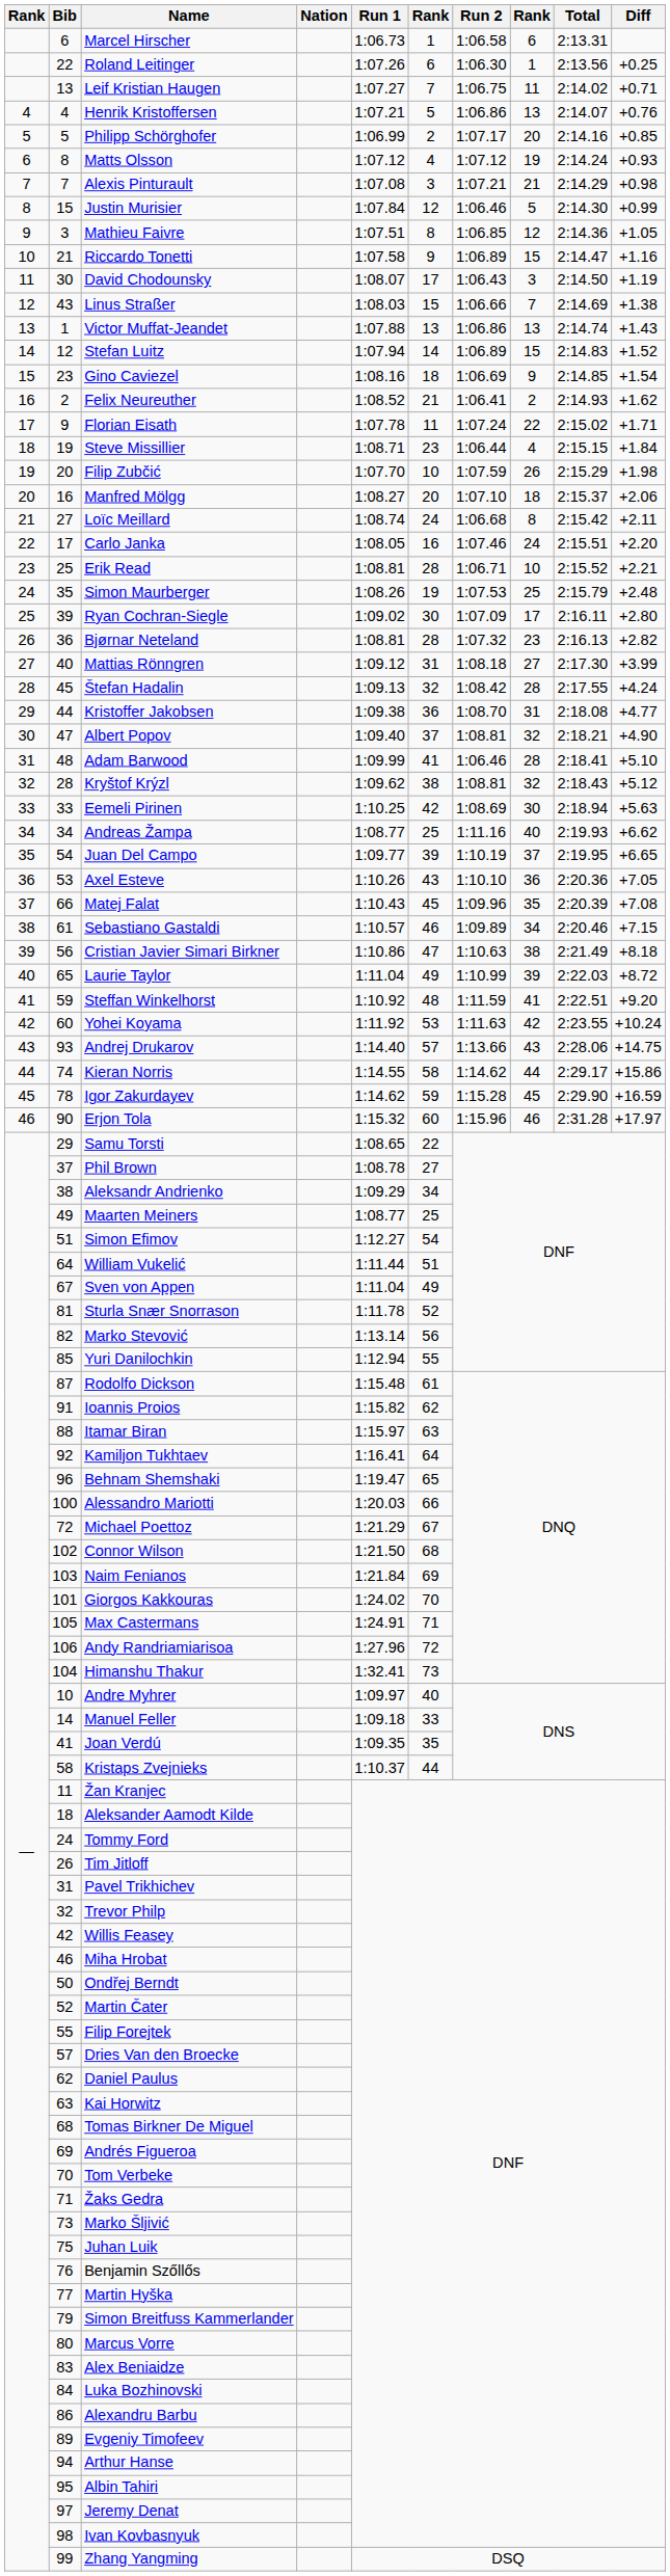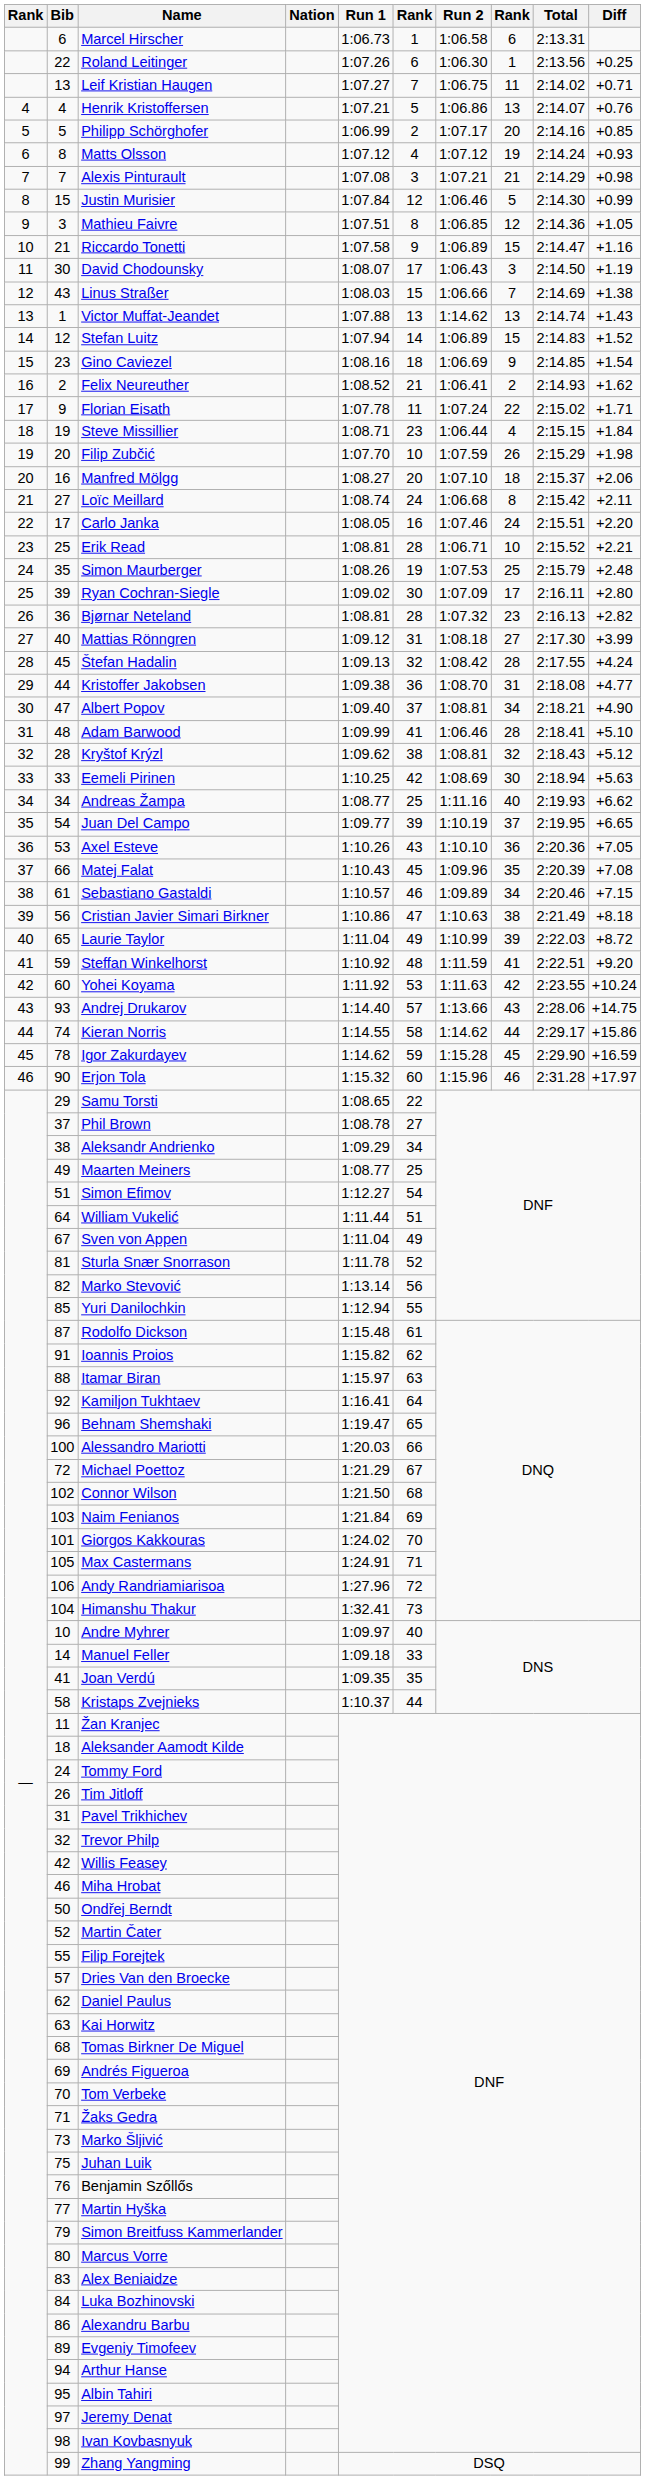 <table class="wikitable sortable" style="text-align:center">
 <tr>
 <th>Rank</th>
 <th>Bib</th>
 <th>Name</th>
 <th>Nation</th>
 <th>Run 1</th>
 <th>Rank</th>
 <th>Run 2</th>
 <th>Rank</th>
 <th>Total</th>
 <th>Diff</th>
 </tr>
 <tr>
 <td></td>
 <td>6</td>
 <td align=left><a href='#'>Marcel Hirscher</a></td>
 <td align=left></td>
 <td>1:06.73</td>
 <td>1</td>
 <td>1:06.58</td>
 <td>6</td>
 <td>2:13.31</td>
 <td></td>
 </tr>
 <tr>
 <td></td>
 <td>22</td>
 <td align=left><a href='#'>Roland Leitinger</a></td>
 <td align=left></td>
 <td>1:07.26</td>
 <td>6</td>
 <td>1:06.30</td>
 <td>1</td>
 <td>2:13.56</td>
 <td>+0.25</td>
 </tr>
 <tr>
 <td></td>
 <td>13</td>
 <td align=left><a href='#'>Leif Kristian Haugen</a></td>
 <td align=left></td>
 <td>1:07.27</td>
 <td>7</td>
 <td>1:06.75</td>
 <td>11</td>
 <td>2:14.02</td>
 <td>+0.71</td>
 </tr>
 <tr>
 <td>4</td>
 <td>4</td>
 <td align=left><a href='#'>Henrik Kristoffersen</a></td>
 <td align=left></td>
 <td>1:07.21</td>
 <td>5</td>
 <td>1:06.86</td>
 <td>13</td>
 <td>2:14.07</td>
 <td>+0.76</td>
 </tr>
 <tr>
 <td>5</td>
 <td>5</td>
 <td align=left><a href='#'>Philipp Schörghofer</a></td>
 <td align=left></td>
 <td>1:06.99</td>
 <td>2</td>
 <td>1:07.17</td>
 <td>20</td>
 <td>2:14.16</td>
 <td>+0.85</td>
 </tr>
 <tr>
 <td>6</td>
 <td>8</td>
 <td align=left><a href='#'>Matts Olsson</a></td>
 <td align=left></td>
 <td>1:07.12</td>
 <td>4</td>
 <td>1:07.12</td>
 <td>19</td>
 <td>2:14.24</td>
 <td>+0.93</td>
 </tr>
 <tr>
 <td>7</td>
 <td>7</td>
 <td align=left><a href='#'>Alexis Pinturault</a></td>
 <td align=left></td>
 <td>1:07.08</td>
 <td>3</td>
 <td>1:07.21</td>
 <td>21</td>
 <td>2:14.29</td>
 <td>+0.98</td>
 </tr>
 <tr>
 <td>8</td>
 <td>15</td>
 <td align=left><a href='#'>Justin Murisier</a></td>
 <td align=left></td>
 <td>1:07.84</td>
 <td>12</td>
 <td>1:06.46</td>
 <td>5</td>
 <td>2:14.30</td>
 <td>+0.99</td>
 </tr>
 <tr>
 <td>9</td>
 <td>3</td>
 <td align=left><a href='#'>Mathieu Faivre</a></td>
 <td align=left></td>
 <td>1:07.51</td>
 <td>8</td>
 <td>1:06.85</td>
 <td>12</td>
 <td>2:14.36</td>
 <td>+1.05</td>
 </tr>
 <tr>
 <td>10</td>
 <td>21</td>
 <td align=left><a href='#'>Riccardo Tonetti</a></td>
 <td align=left></td>
 <td>1:07.58</td>
 <td>9</td>
 <td>1:06.89</td>
 <td>15</td>
 <td>2:14.47</td>
 <td>+1.16</td>
 </tr>
 <tr>
 <td>11</td>
 <td>30</td>
 <td align=left><a href='#'>David Chodounsky</a></td>
 <td align=left></td>
 <td>1:08.07</td>
 <td>17</td>
 <td>1:06.43</td>
 <td>3</td>
 <td>2:14.50</td>
 <td>+1.19</td>
 </tr>
 <tr>
 <td>12</td>
 <td>43</td>
 <td align=left><a href='#'>Linus Straßer</a></td>
 <td align=left></td>
 <td>1:08.03</td>
 <td>15</td>
 <td>1:06.66</td>
 <td>7</td>
 <td>2:14.69</td>
 <td>+1.38</td>
 </tr>
 <tr>
 <td>13</td>
 <td>1</td>
 <td align=left><a href='#'>Victor Muffat-Jeandet</a></td>
 <td align=left></td>
 <td>1:07.88</td>
 <td>13</td>
-<td>1:06.86</td>
+<td>1:14.62</td>
 <td>13</td>
 <td>2:14.74</td>
 <td>+1.43</td>
 </tr>
 <tr>
 <td>14</td>
 <td>12</td>
 <td align=left><a href='#'>Stefan Luitz</a></td>
 <td align=left></td>
 <td>1:07.94</td>
 <td>14</td>
 <td>1:06.89</td>
 <td>15</td>
 <td>2:14.83</td>
 <td>+1.52</td>
 </tr>
 <tr>
 <td>15</td>
 <td>23</td>
 <td align=left><a href='#'>Gino Caviezel</a></td>
 <td align=left></td>
 <td>1:08.16</td>
 <td>18</td>
 <td>1:06.69</td>
 <td>9</td>
 <td>2:14.85</td>
 <td>+1.54</td>
 </tr>
 <tr>
 <td>16</td>
 <td>2</td>
 <td align=left><a href='#'>Felix Neureuther</a></td>
 <td align=left></td>
 <td>1:08.52</td>
 <td>21</td>
 <td>1:06.41</td>
 <td>2</td>
 <td>2:14.93</td>
 <td>+1.62</td>
 </tr>
 <tr>
 <td>17</td>
 <td>9</td>
 <td align=left><a href='#'>Florian Eisath</a></td>
 <td align=left></td>
 <td>1:07.78</td>
 <td>11</td>
 <td>1:07.24</td>
 <td>22</td>
 <td>2:15.02</td>
 <td>+1.71</td>
 </tr>
 <tr>
 <td>18</td>
 <td>19</td>
 <td align=left><a href='#'>Steve Missillier</a></td>
 <td align=left></td>
 <td>1:08.71</td>
 <td>23</td>
 <td>1:06.44</td>
 <td>4</td>
 <td>2:15.15</td>
 <td>+1.84</td>
 </tr>
 <tr>
 <td>19</td>
 <td>20</td>
 <td align=left><a href='#'>Filip Zubčić</a></td>
 <td align=left></td>
 <td>1:07.70</td>
 <td>10</td>
 <td>1:07.59</td>
 <td>26</td>
 <td>2:15.29</td>
 <td>+1.98</td>
 </tr>
 <tr>
 <td>20</td>
 <td>16</td>
 <td align=left><a href='#'>Manfred Mölgg</a></td>
 <td align=left></td>
 <td>1:08.27</td>
 <td>20</td>
 <td>1:07.10</td>
 <td>18</td>
 <td>2:15.37</td>
 <td>+2.06</td>
 </tr>
 <tr>
 <td>21</td>
 <td>27</td>
 <td align=left><a href='#'>Loïc Meillard</a></td>
 <td align=left></td>
 <td>1:08.74</td>
 <td>24</td>
 <td>1:06.68</td>
 <td>8</td>
 <td>2:15.42</td>
 <td>+2.11</td>
 </tr>
 <tr>
 <td>22</td>
 <td>17</td>
 <td align=left><a href='#'>Carlo Janka</a></td>
 <td align=left></td>
 <td>1:08.05</td>
 <td>16</td>
 <td>1:07.46</td>
 <td>24</td>
 <td>2:15.51</td>
 <td>+2.20</td>
 </tr>
 <tr>
 <td>23</td>
 <td>25</td>
 <td align=left><a href='#'>Erik Read</a></td>
 <td align=left></td>
 <td>1:08.81</td>
 <td>28</td>
 <td>1:06.71</td>
 <td>10</td>
 <td>2:15.52</td>
 <td>+2.21</td>
 </tr>
 <tr>
 <td>24</td>
 <td>35</td>
 <td align=left><a href='#'>Simon Maurberger</a></td>
 <td align=left></td>
 <td>1:08.26</td>
 <td>19</td>
 <td>1:07.53</td>
 <td>25</td>
 <td>2:15.79</td>
 <td>+2.48</td>
 </tr>
 <tr>
 <td>25</td>
 <td>39</td>
 <td align=left><a href='#'>Ryan Cochran-Siegle</a></td>
 <td align=left></td>
 <td>1:09.02</td>
 <td>30</td>
 <td>1:07.09</td>
 <td>17</td>
 <td>2:16.11</td>
 <td>+2.80</td>
 </tr>
 <tr>
 <td>26</td>
 <td>36</td>
 <td align=left><a href='#'>Bjørnar Neteland</a></td>
 <td align=left></td>
 <td>1:08.81</td>
 <td>28</td>
 <td>1:07.32</td>
 <td>23</td>
 <td>2:16.13</td>
 <td>+2.82</td>
 </tr>
 <tr>
 <td>27</td>
 <td>40</td>
 <td align=left><a href='#'>Mattias Rönngren</a></td>
 <td align=left></td>
 <td>1:09.12</td>
 <td>31</td>
 <td>1:08.18</td>
 <td>27</td>
 <td>2:17.30</td>
 <td>+3.99</td>
 </tr>
 <tr>
 <td>28</td>
 <td>45</td>
 <td align=left><a href='#'>Štefan Hadalin</a></td>
 <td align=left></td>
 <td>1:09.13</td>
 <td>32</td>
 <td>1:08.42</td>
 <td>28</td>
 <td>2:17.55</td>
 <td>+4.24</td>
 </tr>
 <tr>
 <td>29</td>
 <td>44</td>
 <td align=left><a href='#'>Kristoffer Jakobsen</a></td>
 <td align=left></td>
 <td>1:09.38</td>
 <td>36</td>
 <td>1:08.70</td>
 <td>31</td>
 <td>2:18.08</td>
 <td>+4.77</td>
 </tr>
 <tr>
 <td>30</td>
 <td>47</td>
 <td align=left><a href='#'>Albert Popov</a></td>
 <td align=left></td>
 <td>1:09.40</td>
 <td>37</td>
 <td>1:08.81</td>
-<td>32</td>
+<td>34</td>
 <td>2:18.21</td>
 <td>+4.90</td>
 </tr>
 <tr>
 <td>31</td>
 <td>48</td>
 <td align=left><a href='#'>Adam Barwood</a></td>
 <td align=left></td>
 <td>1:09.99</td>
 <td>41</td>
 <td>1:06.46</td>
 <td>28</td>
 <td>2:18.41</td>
 <td>+5.10</td>
 </tr>
 <tr>
 <td>32</td>
 <td>28</td>
 <td align=left><a href='#'>Kryštof Krýzl</a></td>
 <td align=left></td>
 <td>1:09.62</td>
 <td>38</td>
 <td>1:08.81</td>
 <td>32</td>
 <td>2:18.43</td>
 <td>+5.12</td>
 </tr>
 <tr>
 <td>33</td>
 <td>33</td>
 <td align=left><a href='#'>Eemeli Pirinen</a></td>
 <td align=left></td>
 <td>1:10.25</td>
 <td>42</td>
 <td>1:08.69</td>
 <td>30</td>
 <td>2:18.94</td>
 <td>+5.63</td>
 </tr>
 <tr>
 <td>34</td>
 <td>34</td>
 <td align=left><a href='#'>Andreas Žampa</a></td>
 <td align=left></td>
 <td>1:08.77</td>
 <td>25</td>
 <td>1:11.16</td>
 <td>40</td>
 <td>2:19.93</td>
 <td>+6.62</td>
 </tr>
 <tr>
 <td>35</td>
 <td>54</td>
 <td align=left><a href='#'>Juan Del Campo</a></td>
 <td align=left></td>
 <td>1:09.77</td>
 <td>39</td>
 <td>1:10.19</td>
 <td>37</td>
 <td>2:19.95</td>
 <td>+6.65</td>
 </tr>
 <tr>
 <td>36</td>
 <td>53</td>
 <td align=left><a href='#'>Axel Esteve</a></td>
 <td align=left></td>
 <td>1:10.26</td>
 <td>43</td>
 <td>1:10.10</td>
 <td>36</td>
 <td>2:20.36</td>
 <td>+7.05</td>
 </tr>
 <tr>
 <td>37</td>
 <td>66</td>
 <td align=left><a href='#'>Matej Falat</a></td>
 <td align=left></td>
 <td>1:10.43</td>
 <td>45</td>
 <td>1:09.96</td>
 <td>35</td>
 <td>2:20.39</td>
 <td>+7.08</td>
 </tr>
 <tr>
 <td>38</td>
 <td>61</td>
 <td align=left><a href='#'>Sebastiano Gastaldi</a></td>
 <td align=left></td>
 <td>1:10.57</td>
 <td>46</td>
 <td>1:09.89</td>
 <td>34</td>
 <td>2:20.46</td>
 <td>+7.15</td>
 </tr>
 <tr>
 <td>39</td>
 <td>56</td>
 <td align=left><a href='#'>Cristian Javier Simari Birkner</a></td>
 <td align=left></td>
 <td>1:10.86</td>
 <td>47</td>
 <td>1:10.63</td>
 <td>38</td>
 <td>2:21.49</td>
 <td>+8.18</td>
 </tr>
 <tr>
 <td>40</td>
 <td>65</td>
 <td align=left><a href='#'>Laurie Taylor</a></td>
 <td align=left></td>
 <td>1:11.04</td>
 <td>49</td>
 <td>1:10.99</td>
 <td>39</td>
 <td>2:22.03</td>
 <td>+8.72</td>
 </tr>
 <tr>
 <td>41</td>
 <td>59</td>
 <td align=left><a href='#'>Steffan Winkelhorst</a></td>
 <td align=left></td>
 <td>1:10.92</td>
 <td>48</td>
 <td>1:11.59</td>
 <td>41</td>
 <td>2:22.51</td>
 <td>+9.20</td>
 </tr>
 <tr>
 <td>42</td>
 <td>60</td>
 <td align=left><a href='#'>Yohei Koyama</a></td>
 <td align=left></td>
 <td>1:11.92</td>
 <td>53</td>
 <td>1:11.63</td>
 <td>42</td>
 <td>2:23.55</td>
 <td>+10.24</td>
 </tr>
 <tr>
 <td>43</td>
 <td>93</td>
 <td align=left><a href='#'>Andrej Drukarov</a></td>
 <td align=left></td>
 <td>1:14.40</td>
 <td>57</td>
 <td>1:13.66</td>
 <td>43</td>
 <td>2:28.06</td>
 <td>+14.75</td>
 </tr>
 <tr>
 <td>44</td>
 <td>74</td>
 <td align=left><a href='#'>Kieran Norris</a></td>
 <td align=left></td>
 <td>1:14.55</td>
 <td>58</td>
 <td>1:14.62</td>
 <td>44</td>
 <td>2:29.17</td>
 <td>+15.86</td>
 </tr>
 <tr>
 <td>45</td>
 <td>78</td>
 <td align=left><a href='#'>Igor Zakurdayev</a></td>
 <td align=left></td>
 <td>1:14.62</td>
 <td>59</td>
 <td>1:15.28</td>
 <td>45</td>
 <td>2:29.90</td>
 <td>+16.59</td>
 </tr>
 <tr>
 <td>46</td>
 <td>90</td>
 <td align=left><a href='#'>Erjon Tola</a></td>
 <td align=left></td>
 <td>1:15.32</td>
 <td>60</td>
 <td>1:15.96</td>
 <td>46</td>
 <td>2:31.28</td>
 <td>+17.97</td>
 </tr>
 <tr>
 <td rowspan=60>—</td>
 <td>29</td>
 <td align=left><a href='#'>Samu Torsti</a></td>
 <td align=left></td>
 <td>1:08.65</td>
 <td>22</td>
 <td rowspan=10 colspan=4>DNF</td>
 </tr>
 <tr>
 <td>37</td>
 <td align=left><a href='#'>Phil Brown</a></td>
 <td align=left></td>
 <td>1:08.78</td>
 <td>27</td>
 </tr>
 <tr>
 <td>38</td>
 <td align=left><a href='#'>Aleksandr Andrienko</a></td>
 <td align=left></td>
 <td>1:09.29</td>
 <td>34</td>
 </tr>
 <tr>
 <td>49</td>
 <td align=left><a href='#'>Maarten Meiners</a></td>
 <td align=left></td>
 <td>1:08.77</td>
 <td>25</td>
 </tr>
 <tr>
 <td>51</td>
 <td align=left><a href='#'>Simon Efimov</a></td>
 <td align=left></td>
 <td>1:12.27</td>
 <td>54</td>
 </tr>
 <tr>
 <td>64</td>
 <td align=left><a href='#'>William Vukelić</a></td>
 <td align=left></td>
 <td>1:11.44</td>
 <td>51</td>
 </tr>
 <tr>
 <td>67</td>
 <td align=left><a href='#'>Sven von Appen</a></td>
 <td align=left></td>
 <td>1:11.04</td>
 <td>49</td>
 </tr>
 <tr>
 <td>81</td>
 <td align=left><a href='#'>Sturla Snær Snorrason</a></td>
 <td align=left></td>
 <td>1:11.78</td>
 <td>52</td>
 </tr>
 <tr>
 <td>82</td>
 <td align=left><a href='#'>Marko Stevović</a></td>
 <td align=left></td>
 <td>1:13.14</td>
 <td>56</td>
 </tr>
 <tr>
 <td>85</td>
 <td align=left><a href='#'>Yuri Danilochkin</a></td>
 <td align=left></td>
 <td>1:12.94</td>
 <td>55</td>
 </tr>
 <tr>
 <td>87</td>
 <td align=left><a href='#'>Rodolfo Dickson</a></td>
 <td align=left></td>
 <td>1:15.48</td>
 <td>61</td>
 <td rowspan=13 colspan=4>DNQ</td>
 </tr>
 <tr>
 <td>91</td>
 <td align=left><a href='#'>Ioannis Proios</a></td>
 <td align=left></td>
 <td>1:15.82</td>
 <td>62</td>
 </tr>
 <tr>
 <td>88</td>
 <td align=left><a href='#'>Itamar Biran</a></td>
 <td align=left></td>
 <td>1:15.97</td>
 <td>63</td>
 </tr>
 <tr>
 <td>92</td>
 <td align=left><a href='#'>Kamiljon Tukhtaev</a></td>
 <td align=left></td>
 <td>1:16.41</td>
 <td>64</td>
 </tr>
 <tr>
 <td>96</td>
 <td align=left><a href='#'>Behnam Shemshaki</a></td>
 <td align=left></td>
 <td>1:19.47</td>
 <td>65</td>
 </tr>
 <tr>
 <td>100</td>
 <td align=left><a href='#'>Alessandro Mariotti</a></td>
 <td align=left></td>
 <td>1:20.03</td>
 <td>66</td>
 </tr>
 <tr>
 <td>72</td>
 <td align=left><a href='#'>Michael Poettoz</a></td>
 <td align=left></td>
 <td>1:21.29</td>
 <td>67</td>
 </tr>
 <tr>
 <td>102</td>
 <td align=left><a href='#'>Connor Wilson</a></td>
 <td align=left></td>
 <td>1:21.50</td>
 <td>68</td>
 </tr>
 <tr>
 <td>103</td>
 <td align=left><a href='#'>Naim Fenianos</a></td>
 <td align=left></td>
 <td>1:21.84</td>
 <td>69</td>
 </tr>
 <tr>
 <td>101</td>
 <td align=left><a href='#'>Giorgos Kakkouras</a></td>
 <td align=left></td>
 <td>1:24.02</td>
 <td>70</td>
 </tr>
 <tr>
 <td>105</td>
 <td align=left><a href='#'>Max Castermans</a></td>
 <td align=left></td>
 <td>1:24.91</td>
 <td>71</td>
 </tr>
 <tr>
 <td>106</td>
 <td align=left><a href='#'>Andy Randriamiarisoa</a></td>
 <td align=left></td>
 <td>1:27.96</td>
 <td>72</td>
 </tr>
 <tr>
 <td>104</td>
 <td align=left><a href='#'>Himanshu Thakur</a></td>
 <td align=left></td>
 <td>1:32.41</td>
 <td>73</td>
 </tr>
 <tr>
 <td>10</td>
 <td align=left><a href='#'>Andre Myhrer</a></td>
 <td align=left></td>
 <td>1:09.97</td>
 <td>40</td>
 <td rowspan=4 colspan=4>DNS</td>
 </tr>
 <tr>
 <td>14</td>
 <td align=left><a href='#'>Manuel Feller</a></td>
 <td align=left></td>
 <td>1:09.18</td>
 <td>33</td>
 </tr>
 <tr>
 <td>41</td>
 <td align=left><a href='#'>Joan Verdú</a></td>
 <td align=left></td>
 <td>1:09.35</td>
 <td>35</td>
 </tr>
 <tr>
 <td>58</td>
 <td align=left><a href='#'>Kristaps Zvejnieks</a></td>
 <td align=left></td>
 <td>1:10.37</td>
 <td>44</td>
 </tr>
 <tr>
 <td>11</td>
 <td align=left><a href='#'>Žan Kranjec</a></td>
 <td align=left></td>
 <td rowspan=32 colspan=6>DNF</td>
 </tr>
 <tr>
 <td>18</td>
 <td align=left><a href='#'>Aleksander Aamodt Kilde</a></td>
 <td align=left></td>
 </tr>
 <tr>
 <td>24</td>
 <td align=left><a href='#'>Tommy Ford</a></td>
 <td align=left></td>
 </tr>
 <tr>
 <td>26</td>
 <td align=left><a href='#'>Tim Jitloff</a></td>
 <td align=left></td>
 </tr>
 <tr>
 <td>31</td>
 <td align=left><a href='#'>Pavel Trikhichev</a></td>
 <td align=left></td>
 </tr>
 <tr>
 <td>32</td>
 <td align=left><a href='#'>Trevor Philp</a></td>
 <td align=left></td>
 </tr>
 <tr>
 <td>42</td>
 <td align=left><a href='#'>Willis Feasey</a></td>
 <td align=left></td>
 </tr>
 <tr>
 <td>46</td>
 <td align=left><a href='#'>Miha Hrobat</a></td>
 <td align=left></td>
 </tr>
 <tr>
 <td>50</td>
 <td align=left><a href='#'>Ondřej Berndt</a></td>
 <td align=left></td>
 </tr>
 <tr>
 <td>52</td>
 <td align=left><a href='#'>Martin Čater</a></td>
 <td align=left></td>
 </tr>
 <tr>
 <td>55</td>
 <td align=left><a href='#'>Filip Forejtek</a></td>
 <td align=left></td>
 </tr>
 <tr>
 <td>57</td>
 <td align=left><a href='#'>Dries Van den Broecke</a></td>
 <td align=left></td>
 </tr>
 <tr>
 <td>62</td>
 <td align=left><a href='#'>Daniel Paulus</a></td>
 <td align=left></td>
 </tr>
 <tr>
 <td>63</td>
 <td align=left><a href='#'>Kai Horwitz</a></td>
 <td align=left></td>
 </tr>
 <tr>
 <td>68</td>
 <td align=left><a href='#'>Tomas Birkner De Miguel</a></td>
 <td align=left></td>
 </tr>
 <tr>
 <td>69</td>
 <td align=left><a href='#'>Andrés Figueroa</a></td>
 <td align=left></td>
 </tr>
 <tr>
 <td>70</td>
 <td align=left><a href='#'>Tom Verbeke</a></td>
 <td align=left></td>
 </tr>
 <tr>
 <td>71</td>
 <td align=left><a href='#'>Žaks Gedra</a></td>
 <td align=left></td>
 </tr>
 <tr>
 <td>73</td>
 <td align=left><a href='#'>Marko Šljivić</a></td>
 <td align=left></td>
 </tr>
 <tr>
 <td>75</td>
 <td align=left><a href='#'>Juhan Luik</a></td>
 <td align=left></td>
 </tr>
 <tr>
 <td>76</td>
 <td align=left>Benjamin Szőllős</td>
 <td align=left></td>
 </tr>
 <tr>
 <td>77</td>
 <td align=left><a href='#'>Martin Hyška</a></td>
 <td align=left></td>
 </tr>
 <tr>
 <td>79</td>
 <td align=left><a href='#'>Simon Breitfuss Kammerlander</a></td>
 <td align=left></td>
 </tr>
 <tr>
 <td>80</td>
 <td align=left><a href='#'>Marcus Vorre</a></td>
 <td align=left></td>
 </tr>
 <tr>
 <td>83</td>
 <td align=left><a href='#'>Alex Beniaidze</a></td>
 <td align=left></td>
 </tr>
 <tr>
 <td>84</td>
 <td align=left><a href='#'>Luka Bozhinovski</a></td>
 <td align=left></td>
 </tr>
 <tr>
 <td>86</td>
 <td align=left><a href='#'>Alexandru Barbu</a></td>
 <td align=left></td>
 </tr>
 <tr>
 <td>89</td>
 <td align=left><a href='#'>Evgeniy Timofeev</a></td>
 <td align=left></td>
 </tr>
 <tr>
 <td>94</td>
 <td align=left><a href='#'>Arthur Hanse</a></td>
 <td align=left></td>
 </tr>
 <tr>
 <td>95</td>
 <td align=left><a href='#'>Albin Tahiri</a></td>
 <td align=left></td>
 </tr>
 <tr>
 <td>97</td>
 <td align=left><a href='#'>Jeremy Denat</a></td>
 <td align=left></td>
 </tr>
 <tr>
 <td>98</td>
 <td align=left><a href='#'>Ivan Kovbasnyuk</a></td>
 <td align=left></td>
 </tr>
 <tr>
 <td>99</td>
 <td align=left><a href='#'>Zhang Yangming</a></td>
 <td align=left></td>
 <td colspan=6>DSQ</td>
 </tr>
 </table>
